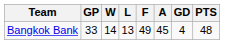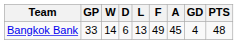 <table class="wikitable" style="text-align:center;">
 <tr>
 <th>Team</th>
 <th>GP</th>
 <th>W</th>
+<th>D</th>
 <th>L</th>
 <th>F</th>
 <th>A</th>
 <th>GD</th>
 <th>PTS</th>
 </tr>
 <tr style="">
 <td><a href='#'>Bangkok Bank</a></td>
 <td>33</td>
 <td>14</td>
+<td>6</td>
 <td>13</td>
 <td>49</td>
 <td>45</td>
 <td>4</td>
 <td>48</td>
 </tr>
 </table>
